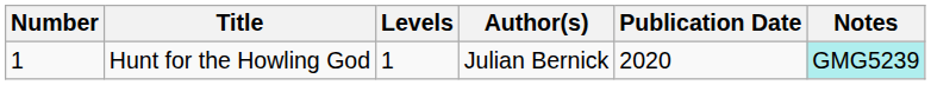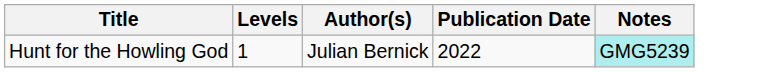 <table class="wikitable sortable">
 <tr>
-<th>Number</th>
 <th>Title</th>
 <th>Levels</th>
 <th>Author(s)</th>
 <th>Publication Date</th>
 <th>Notes</th>
 </tr>
 <tr>
-<td>1</td>
 <td>Hunt for the Howling God</td>
 <td>1</td>
 <td>Julian Bernick</td>
-<td>2020</td>
+<td>2022</td>
 <td style="background: paleturquoise;">GMG5239</td>
 </tr>
 </table>
